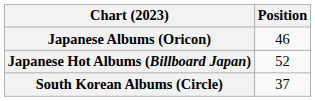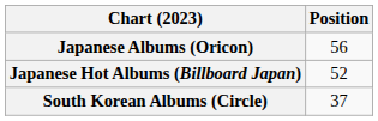 <table class="wikitable sortable plainrowheaders" style="text-align:center">
 <tr>
 <th scope="col">Chart (2023)</th>
 <th scope="col">Position</th>
 </tr>
 <tr>
 <th scope="row">Japanese Albums (Oricon)</th>
-<td>46</td>
+<td>56</td>
 </tr>
 <tr>
 <th scope="row">Japanese Hot Albums (<em>Billboard Japan</em>)</th>
 <td>52</td>
 </tr>
 <tr>
 <th scope="row">South Korean Albums (Circle)</th>
 <td>37</td>
 </tr>
 </table>
